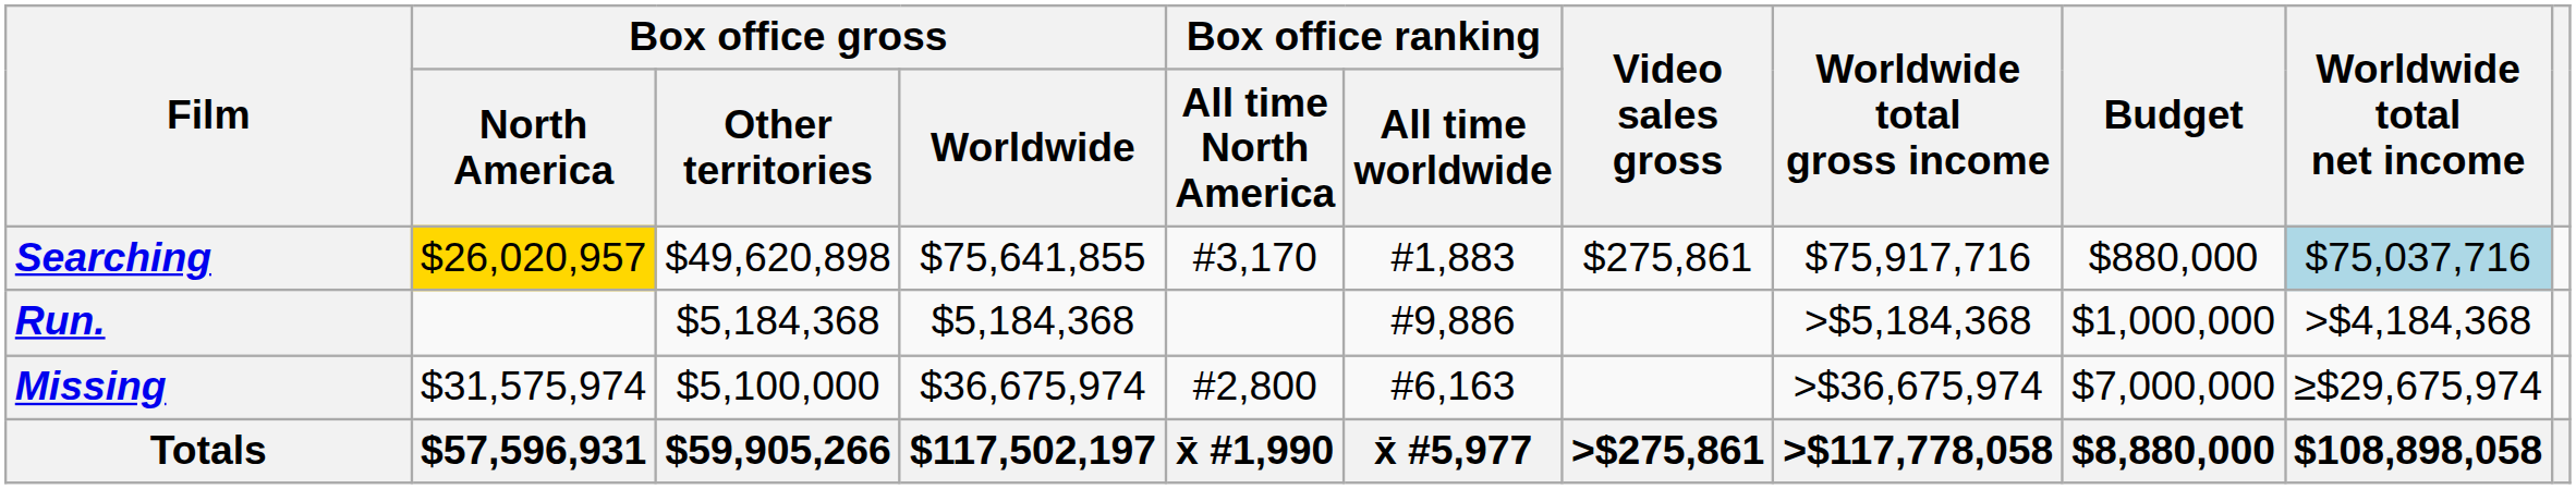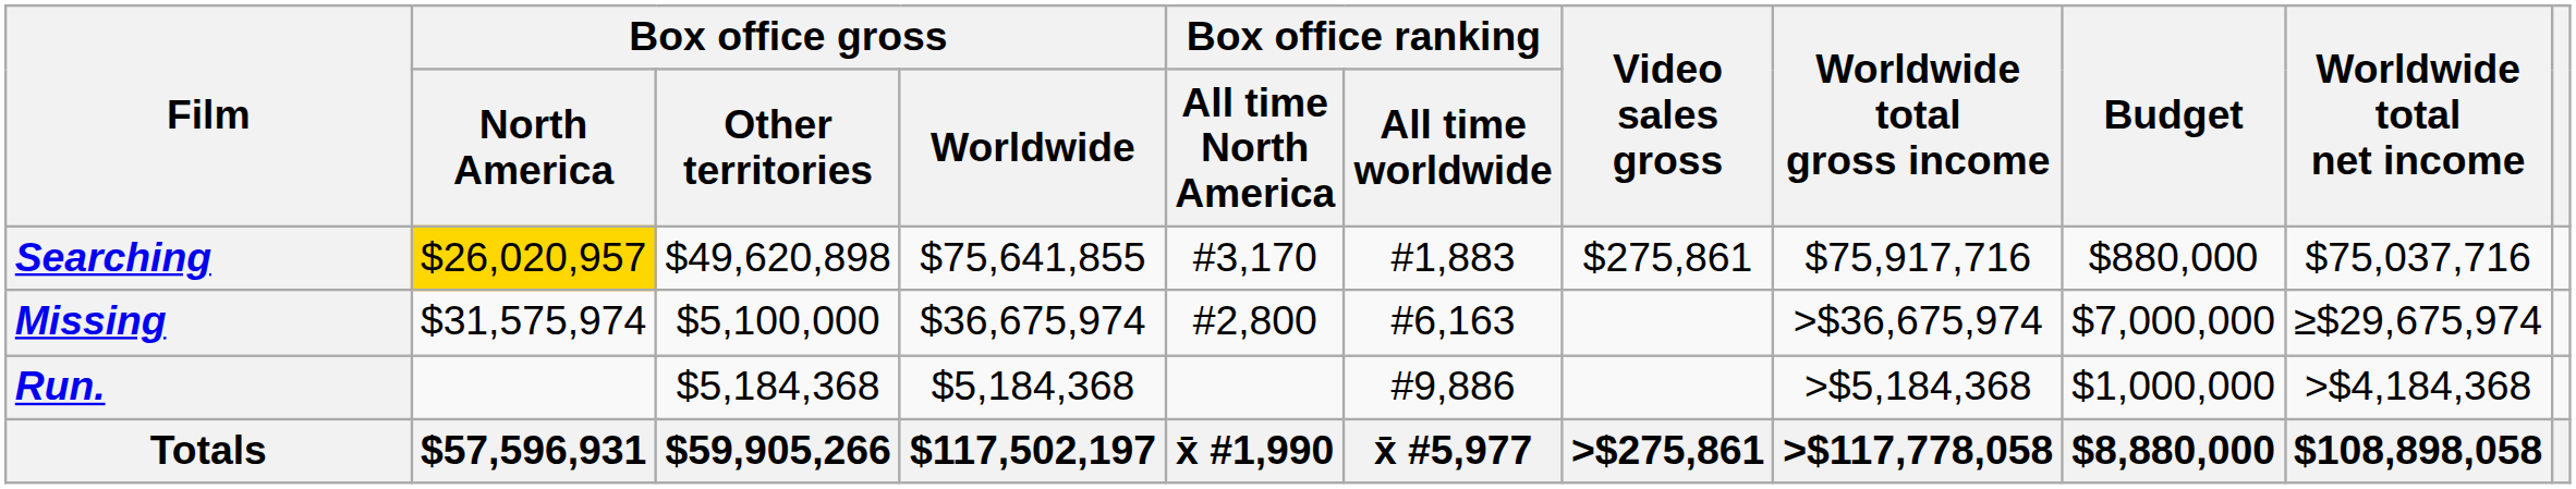 <table class="wikitable" width=80% border="1" style="text-align: center;">
 <tr>
 <th rowspan="2" style="width:16%;">Film</th>
 <th colspan="3">Box office gross</th>
 <th colspan="2">Box office ranking</th>
 <th rowspan="2">Video <br>sales gross</th>
 <th rowspan="2">Worldwide total <br>gross income</th>
 <th rowspan="2">Budget</th>
 <th rowspan="2">Worldwide total<br>net income</th>
 <th rowspan="2"></th>
 </tr>
 <tr>
 <th>North America</th>
 <th>Other territories</th>
 <th>Worldwide</th>
 <th>All time <br>North America</th>
 <th>All time <br>worldwide</th>
 </tr>
 <tr>
 <th style="text-align: left;"><em><a href='#'>Searching</a></em></th>
 <td style="background: gold;">$26,020,957</td>
 <td>$49,620,898</td>
 <td>$75,641,855</td>
 <td>#3,170</td>
 <td>#1,883</td>
 <td>$275,861</td>
 <td>$75,917,716</td>
 <td>$880,000</td>
-<td style="background: lightblue;">$75,037,716</td>
+<td>$75,037,716</td>
+<td></td>
+</tr>
+<tr>
+<th style="text-align: left;"><em><a href='#'>Missing</a></em></th>
+<td>$31,575,974</td>
+<td>$5,100,000</td>
+<td>$36,675,974</td>
+<td>#2,800</td>
+<td>#6,163</td>
+<td></td>
+<td>>$36,675,974</td>
+<td>$7,000,000</td>
+<td>≥$29,675,974</td>
 <td></td>
 </tr>
 <tr>
 <th style="text-align: left;"><em><a href='#'>Run.</a></em></th>
 <td></td>
 <td>$5,184,368</td>
 <td>$5,184,368</td>
 <td></td>
 <td>#9,886</td>
 <td></td>
 <td>>$5,184,368</td>
 <td>$1,000,000</td>
 <td>>$4,184,368</td>
 <td></td>
 </tr>
 <tr>
-<th style="text-align: left;"><em><a href='#'>Missing</a></em></th>
-<td>$31,575,974</td>
-<td>$5,100,000</td>
-<td>$36,675,974</td>
-<td>#2,800</td>
-<td>#6,163</td>
-<td></td>
-<td>>$36,675,974</td>
-<td>$7,000,000</td>
-<td>≥$29,675,974</td>
-<td></td>
-</tr>
-<tr>
 <th>Totals</th>
 <th>$57,596,931</th>
 <th>$59,905,266</th>
 <th>$117,502,197</th>
 <th>x̄ #1,990</th>
 <th>x̄ #5,977</th>
 <th>>$275,861</th>
 <th>>$117,778,058</th>
 <th>$8,880,000</th>
 <th>$108,898,058</th>
 <th></th>
 </tr>
 </table>
